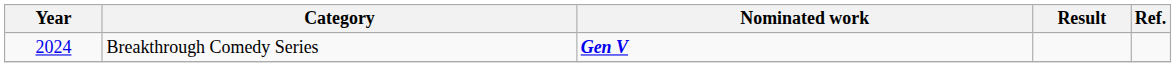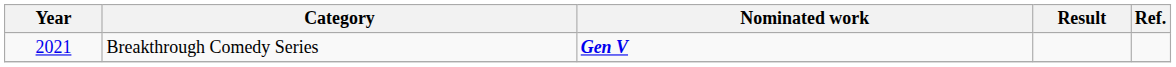 <table class=wikitable>
 <tr>
 <th scope="col" style="width:5em;">Year</th>
 <th scope="col" style="width:26em;">Category</th>
 <th scope="col" style="width:25em;">Nominated work</th>
 <th scope="col" style="width:5em;">Result</th>
 <th>Ref.</th>
 </tr>
 <tr>
-<td style="text-align:center;"><a href='#'>2024</a></td>
+<td style="text-align:center;"><a href='#'>2021</a></td>
 <td>Breakthrough Comedy Series</td>
 <td><strong><em><a href='#'>Gen V</a></em></strong></td>
 <td></td>
 <td align="center"></td>
 </tr>
 <tr>
 </tr>
 </table>
